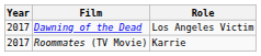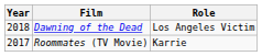 <table class="wikitable">
 <tr>
 <th scope="col">Year</th>
 <th scope="col">Film</th>
 <th scope="col">Role</th>
 </tr>
 <tr>
-<td>2017</td>
+<td>2018</td>
 <td><em><a href='#'>Dawning of the Dead</a></em></td>
 <td>Los Angeles Victim</td>
 </tr>
 <tr>
 <td>2017</td>
 <td><em>Roommates</em> (TV Movie)</td>
 <td>Karrie</td>
 </tr>
 </table>
